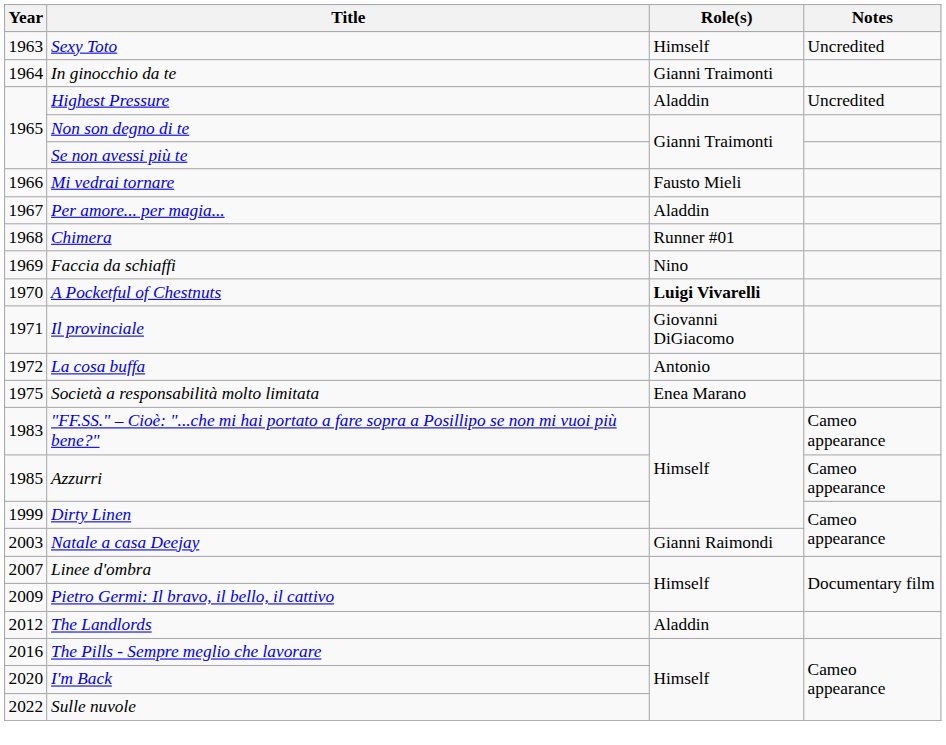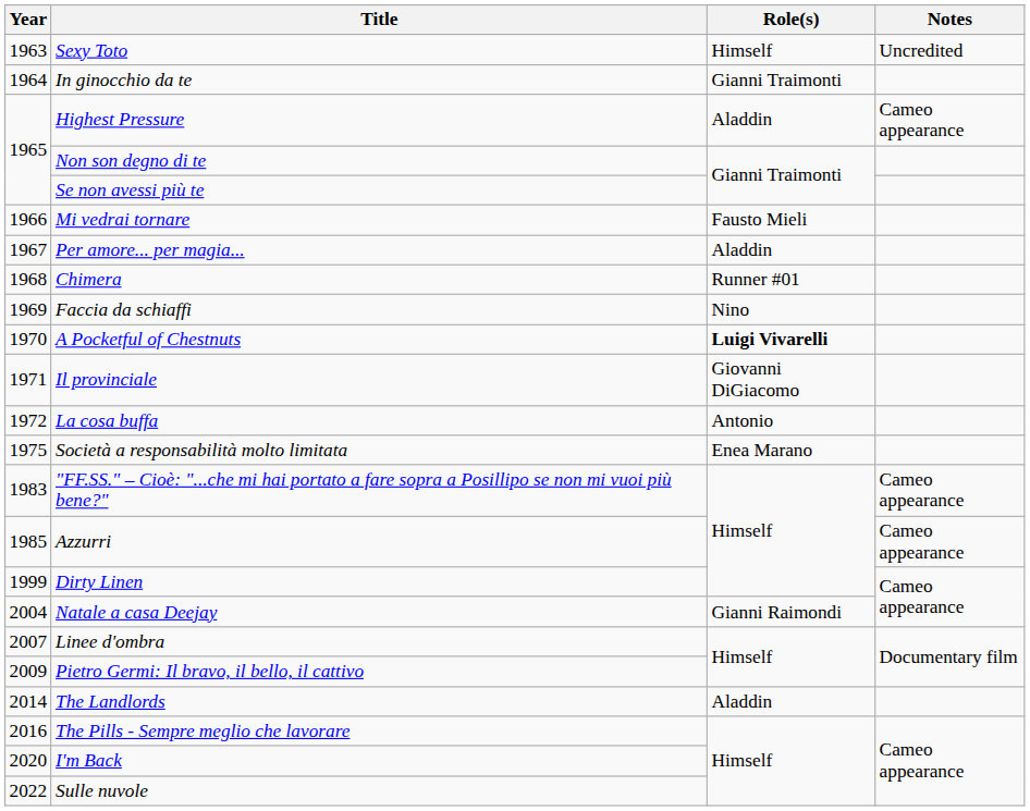 <table class="wikitable plainrowheaders sortable">
 <tr>
 <th scope="col">Year</th>
 <th scope="col">Title</th>
 <th scope="col">Role(s)</th>
 <th scope="col" class="unsortable">Notes</th>
 </tr>
 <tr>
 <td>1963</td>
 <td><em><a href='#'>Sexy Toto</a></em></td>
 <td>Himself</td>
 <td>Uncredited</td>
 </tr>
 <tr>
 <td>1964</td>
 <td><em>In ginocchio da te</em></td>
 <td>Gianni Traimonti</td>
 <td></td>
 </tr>
 <tr>
 <td rowspan="3">1965</td>
 <td><em><a href='#'>Highest Pressure</a></em></td>
 <td>Aladdin</td>
-<td>Uncredited</td>
+<td>Cameo appearance</td>
 </tr>
 <tr>
 <td><em><a href='#'>Non son degno di te</a></em></td>
 <td rowspan="2">Gianni Traimonti</td>
 <td></td>
 </tr>
 <tr>
 <td><em><a href='#'>Se non avessi più te</a></em></td>
 <td></td>
 </tr>
 <tr>
 <td>1966</td>
 <td><em><a href='#'>Mi vedrai tornare</a></em></td>
 <td>Fausto Mieli</td>
 <td></td>
 </tr>
 <tr>
 <td>1967</td>
 <td><em><a href='#'>Per amore... per magia...</a></em></td>
 <td>Aladdin</td>
 <td></td>
 </tr>
 <tr>
 <td>1968</td>
 <td><em><a href='#'>Chimera</a></em></td>
 <td>Runner #01</td>
 <td></td>
 </tr>
 <tr>
 <td>1969</td>
 <td><em>Faccia da schiaffi</em></td>
 <td>Nino</td>
 <td></td>
 </tr>
 <tr>
 <td>1970</td>
 <td><em><a href='#'>A Pocketful of Chestnuts</a></em></td>
 <td><strong>Luigi Vivarelli</strong></td>
 <td></td>
 </tr>
 <tr>
 <td>1971</td>
 <td><em><a href='#'>Il provinciale</a></em></td>
 <td>Giovanni DiGiacomo</td>
 <td></td>
 </tr>
 <tr>
 <td>1972</td>
 <td><em><a href='#'>La cosa buffa</a></em></td>
 <td>Antonio</td>
 <td></td>
 </tr>
 <tr>
 <td>1975</td>
 <td><em>Società a responsabilità molto limitata</em></td>
 <td>Enea Marano</td>
 <td></td>
 </tr>
 <tr>
 <td>1983</td>
 <td><em><a href='#'>"FF.SS." – Cioè: "...che mi hai portato a fare sopra a Posillipo se non mi vuoi più bene?"</a></em></td>
 <td rowspan="3">Himself</td>
 <td>Cameo appearance</td>
 </tr>
 <tr>
 <td>1985</td>
 <td><em>Azzurri</em></td>
 <td>Cameo appearance</td>
 </tr>
 <tr>
 <td>1999</td>
 <td><em><a href='#'>Dirty Linen</a></em></td>
 <td rowspan="2">Cameo appearance</td>
 </tr>
 <tr>
-<td>2003</td>
+<td>2004</td>
 <td><em><a href='#'>Natale a casa Deejay</a></em></td>
 <td>Gianni Raimondi</td>
 </tr>
 <tr>
 <td>2007</td>
 <td><em>Linee d'ombra</em></td>
 <td rowspan="2">Himself</td>
 <td rowspan="2">Documentary film</td>
 </tr>
 <tr>
 <td>2009</td>
 <td><em><a href='#'>Pietro Germi: Il bravo, il bello, il cattivo</a></em></td>
 </tr>
 <tr>
-<td>2012</td>
+<td>2014</td>
 <td><em><a href='#'>The Landlords</a></em></td>
 <td>Aladdin</td>
 <td></td>
 </tr>
 <tr>
 <td>2016</td>
 <td><em><a href='#'>The Pills - Sempre meglio che lavorare</a></em></td>
 <td rowspan="3">Himself</td>
 <td rowspan="3">Cameo appearance</td>
 </tr>
 <tr>
 <td>2020</td>
 <td><em><a href='#'>I'm Back</a></em></td>
 </tr>
 <tr>
 <td>2022</td>
 <td><em>Sulle nuvole</em></td>
 </tr>
 </table>
